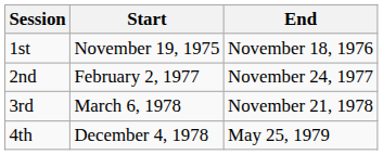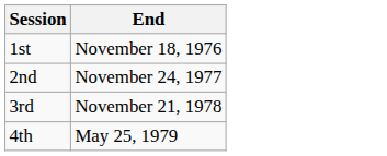 <table class="wikitable">
 <tr>
 <th>Session</th>
-<th>Start</th>
 <th>End</th>
 </tr>
 <tr>
 <td>1st</td>
-<td>November 19, 1975</td>
 <td>November 18, 1976</td>
 </tr>
 <tr>
 <td>2nd</td>
-<td>February 2, 1977</td>
 <td>November 24, 1977</td>
 </tr>
 <tr>
 <td>3rd</td>
-<td>March 6, 1978</td>
 <td>November 21, 1978</td>
 </tr>
 <tr>
 <td>4th</td>
-<td>December 4, 1978</td>
 <td>May 25, 1979</td>
 </tr>
 </table>
